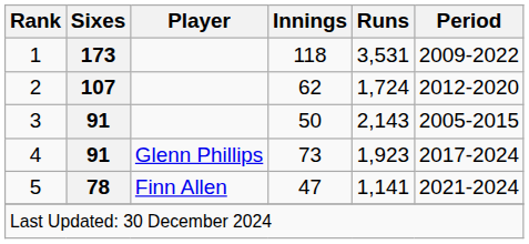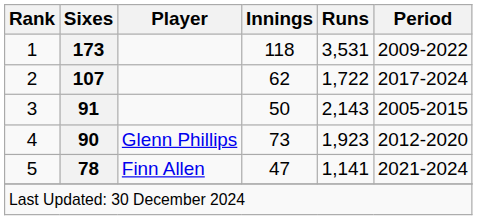 <table class="wikitable plainrowheaders sortable">
 <tr>
 <th scope=col>Rank</th>
 <th scope=col>Sixes</th>
 <th scope=col>Player</th>
 <th scope=col>Innings</th>
 <th scope=col>Runs</th>
 <th scope=col>Period</th>
 </tr>
 <tr>
 <td align=center>1</td>
 <th scope=row style=text-align:center;>173</th>
 <td></td>
 <td align=center>118</td>
 <td align=center>3,531</td>
 <td>2009-2022</td>
 </tr>
 <tr>
 <td align=center>2</td>
 <th scope=row style=text-align:center;>107</th>
 <td></td>
 <td align=center>62</td>
-<td align=center>1,724</td>
-<td>2012-2020</td>
+<td align=center>1,722</td>
+<td>2017-2024</td>
 </tr>
 <tr>
 <td align=center>3</td>
 <th scope=row style=text-align:center;>91</th>
 <td></td>
 <td align=center>50</td>
 <td align=center>2,143</td>
 <td>2005-2015</td>
 </tr>
 <tr>
 <td align=center>4</td>
-<th scope=row style=text-align:center;>91</th>
+<th scope=row style=text-align:center;>90</th>
 <td><a href='#'>Glenn Phillips</a></td>
 <td align=center>73</td>
 <td align="center">1,923</td>
-<td>2017-2024</td>
+<td>2012-2020</td>
 </tr>
 <tr>
 <td align=center>5</td>
 <th scope=row style=text-align:center;>78</th>
 <td><a href='#'>Finn Allen</a></td>
 <td align=center>47</td>
 <td align=center>1,141</td>
 <td>2021-2024</td>
 </tr>
 <tr>
 </tr>
 <tr class=sortbottom>
 <td colspan=6><small>Last Updated: 30 December 2024</small></td>
 </tr>
 </table>
